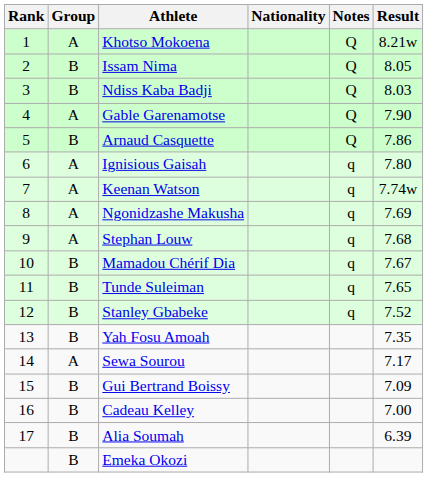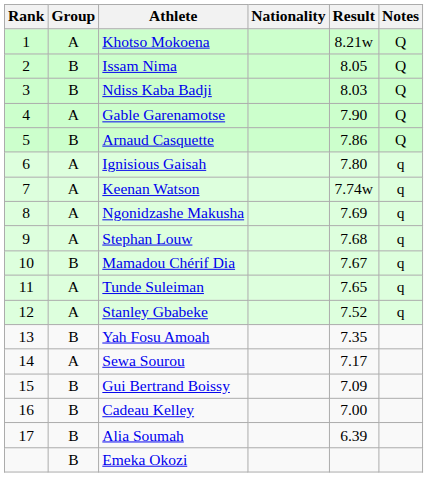 <table class="wikitable sortable" style="text-align:center">
 <tr>
 <th>Rank</th>
 <th>Group</th>
 <th>Athlete</th>
 <th>Nationality</th>
+<th>Result</th>
 <th>Notes</th>
-<th>Result</th>
 </tr>
 <tr bgcolor=ccffcc>
 <td>1</td>
 <td>A</td>
 <td align=left><a href='#'>Khotso Mokoena</a></td>
 <td align=left></td>
+<td>8.21w</td>
 <td>Q</td>
-<td>8.21w</td>
 </tr>
 <tr bgcolor=ccffcc>
 <td>2</td>
 <td>B</td>
 <td align=left><a href='#'>Issam Nima</a></td>
 <td align=left></td>
+<td>8.05</td>
 <td>Q</td>
-<td>8.05</td>
 </tr>
 <tr bgcolor=ccffcc>
 <td>3</td>
 <td>B</td>
 <td align=left><a href='#'>Ndiss Kaba Badji</a></td>
 <td align=left></td>
+<td>8.03</td>
 <td>Q</td>
-<td>8.03</td>
 </tr>
 <tr bgcolor=ccffcc>
 <td>4</td>
 <td>A</td>
 <td align=left><a href='#'>Gable Garenamotse</a></td>
 <td align=left></td>
+<td>7.90</td>
 <td>Q</td>
-<td>7.90</td>
 </tr>
 <tr bgcolor=ccffcc>
 <td>5</td>
 <td>B</td>
 <td align=left><a href='#'>Arnaud Casquette</a></td>
 <td align=left></td>
+<td>7.86</td>
 <td>Q</td>
-<td>7.86</td>
 </tr>
 <tr bgcolor=ddffdd>
 <td>6</td>
 <td>A</td>
 <td align=left><a href='#'>Ignisious Gaisah</a></td>
 <td align=left></td>
+<td>7.80</td>
 <td>q</td>
-<td>7.80</td>
 </tr>
 <tr bgcolor=ddffdd>
 <td>7</td>
 <td>A</td>
 <td align=left><a href='#'>Keenan Watson</a></td>
 <td align=left></td>
+<td>7.74w</td>
 <td>q</td>
-<td>7.74w</td>
 </tr>
 <tr bgcolor=ddffdd>
 <td>8</td>
 <td>A</td>
 <td align=left><a href='#'>Ngonidzashe Makusha</a></td>
 <td align=left></td>
+<td>7.69</td>
 <td>q</td>
-<td>7.69</td>
 </tr>
 <tr bgcolor=ddffdd>
 <td>9</td>
 <td>A</td>
 <td align=left><a href='#'>Stephan Louw</a></td>
 <td align=left></td>
+<td>7.68</td>
 <td>q</td>
-<td>7.68</td>
 </tr>
 <tr bgcolor=ddffdd>
 <td>10</td>
 <td>B</td>
 <td align=left><a href='#'>Mamadou Chérif Dia</a></td>
 <td align=left></td>
+<td>7.67</td>
 <td>q</td>
-<td>7.67</td>
 </tr>
 <tr bgcolor=ddffdd>
 <td>11</td>
-<td>B</td>
+<td>A</td>
 <td align=left><a href='#'>Tunde Suleiman</a></td>
 <td align=left></td>
+<td>7.65</td>
 <td>q</td>
-<td>7.65</td>
 </tr>
 <tr bgcolor=ddffdd>
 <td>12</td>
-<td>B</td>
+<td>A</td>
 <td align=left><a href='#'>Stanley Gbabeke</a></td>
 <td align=left></td>
+<td>7.52</td>
 <td>q</td>
-<td>7.52</td>
 </tr>
 <tr>
 <td>13</td>
 <td>B</td>
 <td align=left><a href='#'>Yah Fosu Amoah</a></td>
 <td align=left></td>
+<td>7.35</td>
 <td></td>
-<td>7.35</td>
 </tr>
 <tr>
 <td>14</td>
 <td>A</td>
 <td align=left><a href='#'>Sewa Sourou</a></td>
 <td align=left></td>
+<td>7.17</td>
 <td></td>
-<td>7.17</td>
 </tr>
 <tr>
 <td>15</td>
 <td>B</td>
 <td align=left><a href='#'>Gui Bertrand Boissy</a></td>
 <td align=left></td>
+<td>7.09</td>
 <td></td>
-<td>7.09</td>
 </tr>
 <tr>
 <td>16</td>
 <td>B</td>
 <td align=left><a href='#'>Cadeau Kelley</a></td>
 <td align=left></td>
+<td>7.00</td>
 <td></td>
-<td>7.00</td>
 </tr>
 <tr>
 <td>17</td>
 <td>B</td>
 <td align=left><a href='#'>Alia Soumah</a></td>
 <td align=left></td>
+<td>6.39</td>
 <td></td>
-<td>6.39</td>
 </tr>
 <tr>
 <td></td>
 <td>B</td>
 <td align=left><a href='#'>Emeka Okozi</a></td>
 <td align=left></td>
 <td></td>
 <td></td>
 </tr>
 </table>
